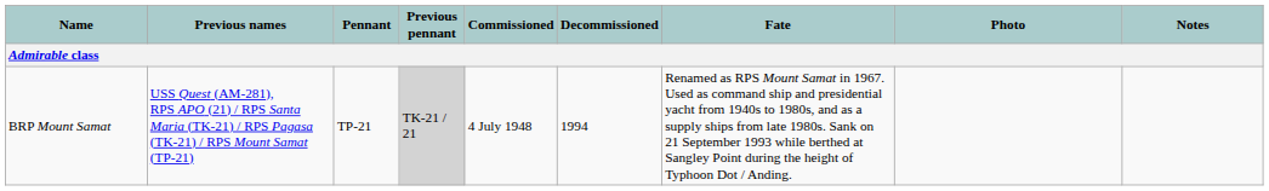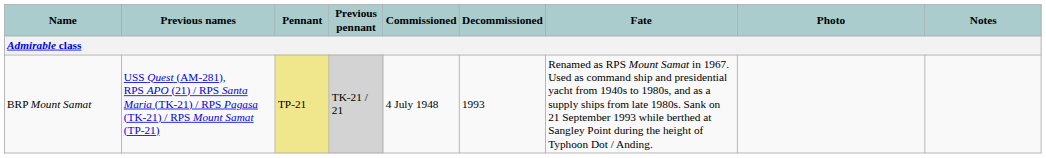 <table class="wikitable" style="font-size:85%;">
 <tr>
 <th style="text-align: center; background: #aacccc;" width="150">Name</th>
 <th style="text-align: center; background: #aacccc;" width="200">Previous names</th>
 <th style="text-align: center; background: #aacccc;" width="60">Pennant</th>
 <th style="text-align: center; background: #aacccc;" width="60">Previous pennant</th>
 <th style="text-align: center; background: #aacccc;" width="50">Commissioned</th>
 <th style="text-align: center; background: #aacccc;" width="50">Decommissioned</th>
 <th style="text-align: center; background: #aacccc;" width="250">Fate</th>
 <th style="text-align: center; background: #aacccc;" width="250">Photo</th>
 <th style="text-align: center; background: #aacccc;" width="150">Notes</th>
 </tr>
 <tr>
 <th style="text-align: left;" colspan="9"><a href='#'><em>Admirable</em> class</a></th>
 </tr>
 <tr>
 <td>BRP <em>Mount Samat</em></td>
 <td><a href='#'>USS <em>Quest</em> (AM-281),<br>RPS <em>APO</em> (21) / RPS <em>Santa Maria</em> (TK-21) / RPS <em>Pagasa</em> (TK-21) / RPS <em>Mount Samat</em> (TP-21)</a></td>
-<td>TP-21</td>
+<td style="background: khaki;">TP-21</td>
 <td style="background: lightgrey;">TK-21 / 21</td>
 <td>4 July 1948</td>
-<td>1994</td>
+<td>1993</td>
 <td>Renamed as RPS <em>Mount Samat</em> in 1967. Used as command ship and presidential yacht from 1940s to 1980s, and as a supply ships from late 1980s. Sank on 21 September 1993 while berthed at Sangley Point during the height of Typhoon Dot / Anding.</td>
 <td></td>
 <td></td>
 </tr>
 </table>
